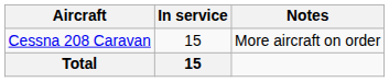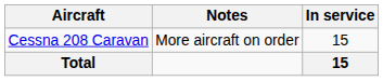 <table class="wikitable">
 <tr>
 <th>Aircraft</th>
+<th>Notes</th>
 <th>In service</th>
-<th>Notes</th>
 </tr>
 <tr>
 <td><a href='#'>Cessna 208 Caravan</a></td>
+<td>More aircraft on order</td>
 <td align="center">15</td>
-<td>More aircraft on order</td>
 </tr>
 <tr>
 <th>Total</th>
+<td></td>
 <th>15</th>
-<td></td>
 </tr>
 </table>
